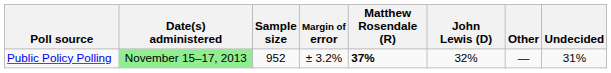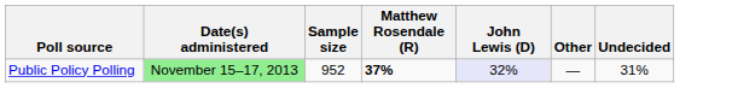 <table class="wikitable">
 <tr valign= bottom>
 <th style="width:150px;">Poll source</th>
 <th style="width:175px;">Date(s)<br>administered</th>
 <th class=small>Sample<br>size</th>
-<th><small>Margin of</small><br>error</th>
 <th style="width:100px;">Matthew<br>Rosendale (R)</th>
 <th style="width:100px;">John<br>Lewis (D)</th>
 <th>Other</th>
 <th>Undecided</th>
 </tr>
 <tr>
 <td><a href='#'>Public Policy Polling</a></td>
 <td align=center style="background: lightgreen;">November 15–17, 2013</td>
 <td align=center>952</td>
-<td align=center>± 3.2%</td>
 <td><strong>37%</strong></td>
-<td align=center>32%</td>
+<td align=center style="background: lavender;">32%</td>
 <td align=center>—</td>
 <td align=center>31%</td>
 </tr>
 </table>
